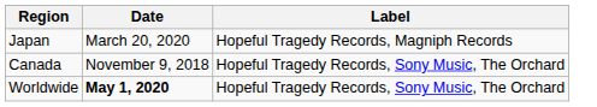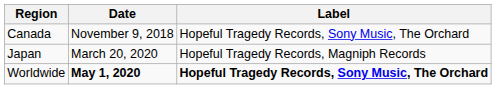 <table class="wikitable" summary="Generic Album has been released several times since 1968 across a variety of media and markets">
 <tr>
 <th scope="col">Region</th>
 <th scope="col">Date</th>
 <th scope="col">Label</th>
 </tr>
 <tr>
+<td scope="row">Canada</td>
+<td>November 9, 2018</td>
+<td>Hopeful Tragedy Records, <a href='#'>Sony Music</a>, The Orchard</td>
+</tr>
+<tr>
 <td scope="row">Japan</td>
 <td>March 20, 2020</td>
 <td>Hopeful Tragedy Records, Magniph Records</td>
 </tr>
 <tr>
-<td scope="row">Canada</td>
-<td>November 9, 2018</td>
-<td>Hopeful Tragedy Records, <a href='#'>Sony Music</a>, The Orchard</td>
-</tr>
-<tr>
 <td scope="row">Worldwide</td>
 <td><strong>May 1, 2020</strong></td>
-<td>Hopeful Tragedy Records, <a href='#'>Sony Music</a>, The Orchard</td>
+<td><strong>Hopeful Tragedy Records, <a href='#'>Sony Music</a>, The Orchard</strong></td>
 </tr>
 </table>
